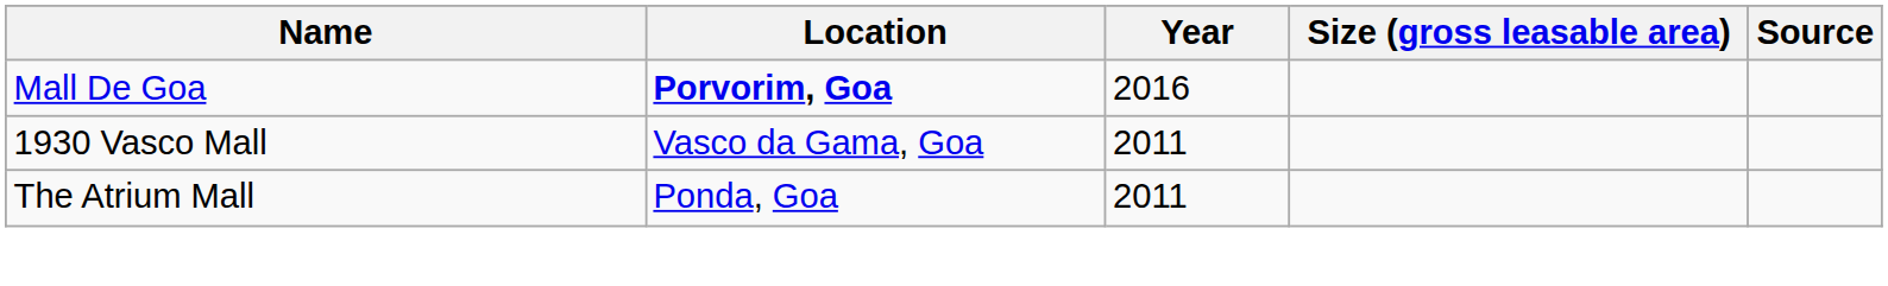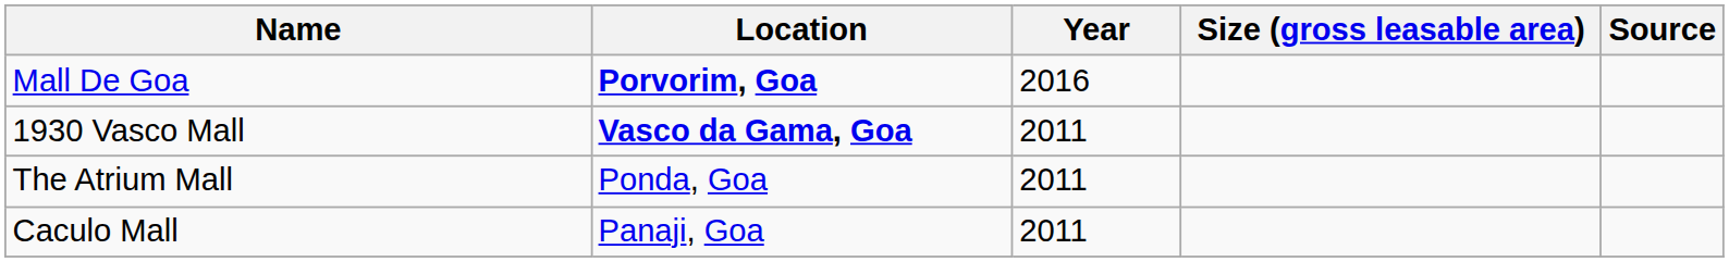 <table class="wikitable sortable">
 <tr>
 <th style="width:35%;">Name</th>
 <th style="width:25%;">Location</th>
 <th style="width:10%;">Year</th>
 <th style="width:25%;">Size (<a href='#'>gross leasable area</a>)</th>
 <th style="width:5%;">Source</th>
 </tr>
 <tr>
 <td><a href='#'>Mall De Goa</a></td>
 <td><strong><a href='#'>Porvorim</a>, <a href='#'>Goa</a></strong></td>
 <td>2016</td>
 <td></td>
 <td></td>
 </tr>
 <tr>
 <td>1930 Vasco Mall</td>
-<td><a href='#'>Vasco da Gama</a>, <a href='#'>Goa</a></td>
+<td><strong><a href='#'>Vasco da Gama</a>, <a href='#'>Goa</a></strong></td>
 <td>2011</td>
 <td></td>
 <td></td>
 </tr>
 <tr>
 <td>The Atrium Mall</td>
 <td><a href='#'>Ponda</a>, <a href='#'>Goa</a></td>
 <td>2011</td>
 <td></td>
 <td></td>
 </tr>
+<tr>
+<td>Caculo Mall</td>
+<td><a href='#'>Panaji</a>, <a href='#'>Goa</a></td>
+<td>2011</td>
+<td></td>
+<td></td>
+</tr>
 </table>
